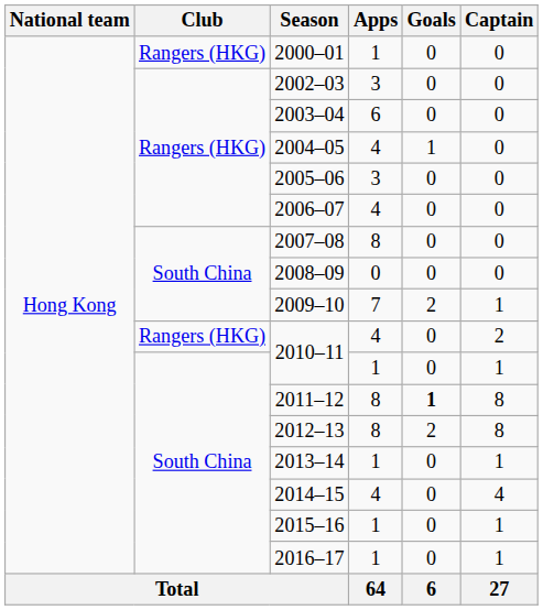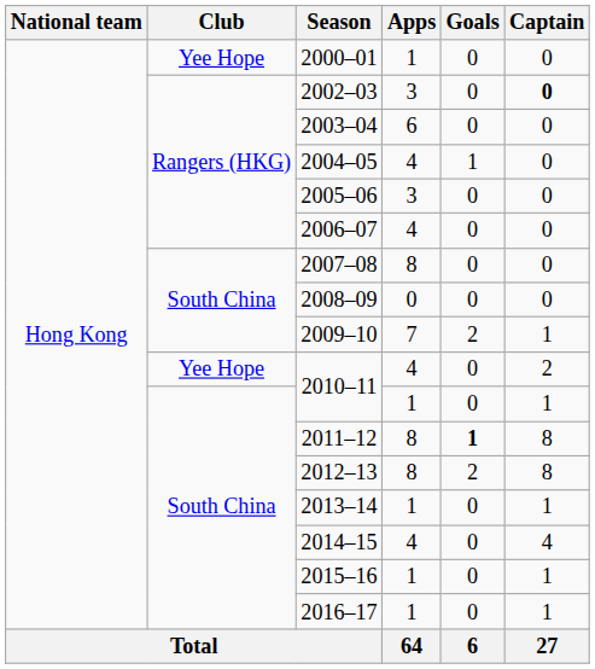 <table class="wikitable" style="text-align: center;">
 <tr>
 <th>National team</th>
 <th>Club</th>
 <th>Season</th>
 <th>Apps</th>
 <th>Goals</th>
 <th>Captain</th>
 </tr>
 <tr>
 <td rowspan="17" valign="center"><a href='#'>Hong Kong</a></td>
-<td rowspan="1" valign="center"><a href='#'>Rangers (HKG)</a></td>
+<td valign="center"><a href='#'>Yee Hope</a></td>
 <td>2000–01</td>
 <td>1</td>
 <td>0</td>
 <td>0</td>
 </tr>
 <tr>
 <td rowspan="5" valign="center"><a href='#'>Rangers (HKG)</a></td>
 <td>2002–03</td>
 <td>3</td>
 <td>0</td>
-<td>0</td>
+<td><strong>0</strong></td>
 </tr>
 <tr>
 <td>2003–04</td>
 <td>6</td>
 <td>0</td>
 <td>0</td>
 </tr>
 <tr>
 <td>2004–05</td>
 <td>4</td>
 <td>1</td>
 <td>0</td>
 </tr>
 <tr>
 <td>2005–06</td>
 <td>3</td>
 <td>0</td>
 <td>0</td>
 </tr>
 <tr>
 <td>2006–07</td>
 <td>4</td>
 <td>0</td>
 <td>0</td>
 </tr>
 <tr>
 <td rowspan="3" valign="center"><a href='#'>South China</a></td>
 <td>2007–08</td>
 <td>8</td>
 <td>0</td>
 <td>0</td>
 </tr>
 <tr>
 <td>2008–09</td>
 <td>0</td>
 <td>0</td>
 <td>0</td>
 </tr>
 <tr>
 <td>2009–10</td>
 <td>7</td>
 <td>2</td>
 <td>1</td>
 </tr>
 <tr>
-<td rowspan="1" valign="center"><a href='#'>Rangers (HKG)</a></td>
+<td valign="center"><a href='#'>Yee Hope</a></td>
 <td rowspan="2">2010–11</td>
 <td>4</td>
 <td>0</td>
 <td>2</td>
 </tr>
 <tr>
 <td rowspan="7" valign="center"><a href='#'>South China</a></td>
 <td>1</td>
 <td>0</td>
 <td>1</td>
 </tr>
 <tr>
 <td>2011–12</td>
 <td>8</td>
 <td><strong>1</strong></td>
 <td>8</td>
 </tr>
 <tr>
 <td>2012–13</td>
 <td>8</td>
 <td>2</td>
 <td>8</td>
 </tr>
 <tr>
 <td>2013–14</td>
 <td>1</td>
 <td>0</td>
 <td>1</td>
 </tr>
 <tr>
 <td>2014–15</td>
 <td>4</td>
 <td>0</td>
 <td>4</td>
 </tr>
 <tr>
 <td>2015–16</td>
 <td>1</td>
 <td>0</td>
 <td>1</td>
 </tr>
 <tr>
 <td>2016–17</td>
 <td>1</td>
 <td>0</td>
 <td>1</td>
 </tr>
 <tr>
 <th colspan="3">Total</th>
 <th>64</th>
 <th>6</th>
 <th>27</th>
 </tr>
 </table>
